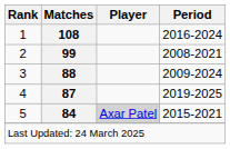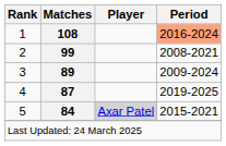 <table class="wikitable">
 <tr>
 <th>Rank</th>
 <th>Matches</th>
 <th>Player</th>
 <th>Period</th>
 </tr>
 <tr>
 <td align=center>1</td>
 <th scope=row style=text-align:center;>108</th>
 <td></td>
-<td>2016-2024</td>
+<td style="background: lightsalmon;">2016-2024</td>
 </tr>
 <tr>
 <td align=center>2</td>
 <th scope=row style=text-align:center;>99</th>
 <td></td>
 <td>2008-2021</td>
 </tr>
 <tr>
 <td align=center>3</td>
-<th scope=row style=text-align:center;>88</th>
+<th scope=row style=text-align:center;>89</th>
 <td></td>
 <td>2009-2024</td>
 </tr>
 <tr>
 <td align=center>4</td>
 <th scope=row style=text-align:center;>87</th>
 <td></td>
 <td>2019-2025</td>
 </tr>
 <tr>
 <td align=center>5</td>
 <th scope=row style=text-align:center;>84</th>
 <td style="background: lightgrey;"><a href='#'>Axar Patel</a></td>
 <td>2015-2021</td>
 </tr>
 <tr>
 </tr>
 <tr class=sortbottom>
 <td colspan=4><small>Last Updated: 24 March 2025</small></td>
 </tr>
 </table>
